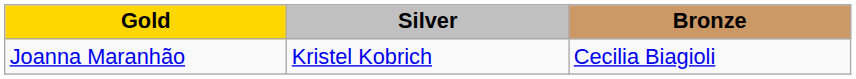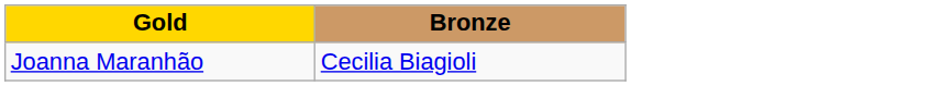 <table class="wikitable" style="text-align:left">
 <tr align="center">
 <td width=200 bgcolor=gold><strong>Gold</strong></td>
-<td width=200 bgcolor=silver><strong>Silver</strong></td>
 <td width=200 bgcolor=CC9966><strong>Bronze</strong></td>
 </tr>
 <tr>
 <td><a href='#'>Joanna Maranhão</a><br><em></em></td>
-<td><a href='#'>Kristel Kobrich</a><br><em></em></td>
 <td><a href='#'>Cecilia Biagioli</a><br><em></em></td>
 </tr>
 </table>
